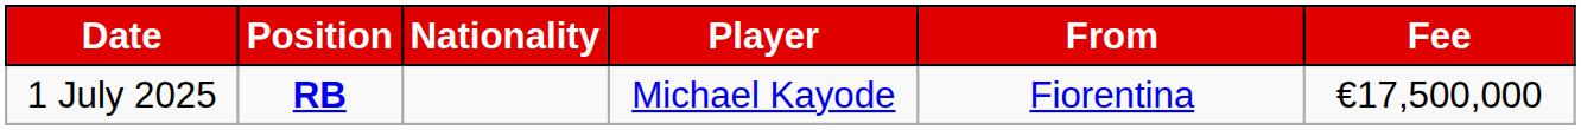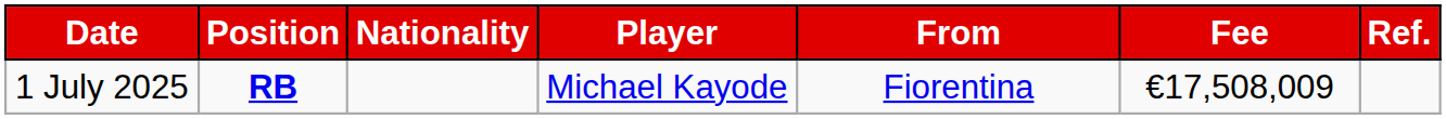 <table class="wikitable" style="text-align:center; font-size:90%; ">
 <tr>
 <th style="background:#E00000;color:white;border:1px solid black; width:120px;">Date</th>
 <th style="background:#E00000;color:white;border:1px solid black; width:50px;">Position</th>
 <th style="background:#E00000;color:white;border:1px solid black; width:50px;">Nationality</th>
 <th style="background:#E00000;color:white;border:1px solid black; width:160px;">Player</th>
 <th style="background:#E00000;color:white;border:1px solid black; width:200px;">From</th>
 <th style="background:#E00000;color:white;border:1px solid black; width:110px;">Fee</th>
+<th style="background:#E00000;color:white;border:1px solid black; width:25px;">Ref.</th>
 </tr>
 <tr>
 <td>1 July 2025</td>
 <td><strong><a href='#'>RB</a></strong></td>
 <td></td>
 <td><a href='#'>Michael Kayode</a></td>
 <td> <a href='#'>Fiorentina</a></td>
-<td>€17,500,000</td>
+<td>€17,508,009</td>
+<td></td>
 </tr>
 </table>
